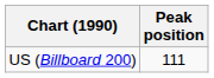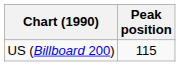 <table class="wikitable">
 <tr>
 <th>Chart (1990)</th>
 <th>Peak<br>position</th>
 </tr>
 <tr>
 <td>US (<a href='#'><em>Billboard</em> 200</a>)</td>
-<td align="center">111</td>
+<td align="center">115</td>
 </tr>
 </table>
